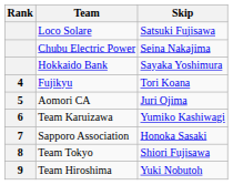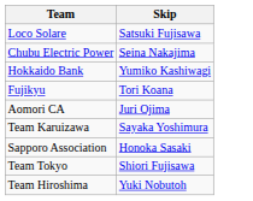 <table class="wikitable">
 <tr>
-<th>Rank</th>
 <th>Team</th>
 <th>Skip</th>
 </tr>
 <tr>
-<th></th>
 <td style="text-align: left;"> <a href='#'>Loco Solare</a></td>
 <td style="text-align: left;"><a href='#'>Satsuki Fujisawa</a></td>
 </tr>
 <tr>
-<th></th>
 <td style="text-align: left;"> <a href='#'>Chubu Electric Power</a></td>
 <td style="text-align: left;"><a href='#'>Seina Nakajima</a></td>
 </tr>
 <tr>
-<th></th>
 <td style="text-align: left;"> <a href='#'>Hokkaido Bank</a></td>
-<td style="text-align: left;"><a href='#'>Sayaka Yoshimura</a></td>
+<td style="text-align: left;"><a href='#'>Yumiko Kashiwagi</a></td>
 </tr>
 <tr>
-<th>4</th>
 <td style="text-align: left;"> <a href='#'>Fujikyu</a></td>
 <td style="text-align: left;"><a href='#'>Tori Koana</a></td>
 </tr>
 <tr>
-<th>5</th>
 <td style="text-align: left;"> Aomori CA</td>
 <td style="text-align: left;"><a href='#'>Juri Ojima</a></td>
 </tr>
 <tr>
-<th>6</th>
 <td style="text-align: left;"> Team Karuizawa</td>
-<td style="text-align: left;"><a href='#'>Yumiko Kashiwagi</a></td>
+<td style="text-align: left;"><a href='#'>Sayaka Yoshimura</a></td>
 </tr>
 <tr>
-<th>7</th>
 <td style="text-align: left;"> Sapporo Association</td>
 <td style="text-align: left;"><a href='#'>Honoka Sasaki</a></td>
 </tr>
 <tr>
-<th>8</th>
 <td style="text-align: left;"> Team Tokyo</td>
 <td style="text-align: left;"><a href='#'>Shiori Fujisawa</a></td>
 </tr>
 <tr>
-<th>9</th>
 <td style="text-align: left;"> Team Hiroshima</td>
 <td style="text-align: left;"><a href='#'>Yuki Nobutoh</a></td>
 </tr>
 </table>
